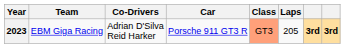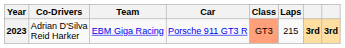 <table class="wikitable" style="text-align:center; font-size:90%">
 <tr>
 <th>Year</th>
+<th>Co-Drivers</th>
 <th>Team</th>
-<th>Co-Drivers</th>
 <th>Car</th>
 <th>Class</th>
 <th>Laps</th>
 <th></th>
 <th></th>
 </tr>
 <tr>
 <th>2023</th>
+<td align="left"nowrap> Adrian D'Silva<br> Reid Harker</td>
 <td align="left"nowrap> <a href='#'>EBM Giga Racing</a></td>
-<td align="left"nowrap> Adrian D'Silva<br> Reid Harker</td>
 <td align="left"nowrap><a href='#'>Porsche 911 GT3 R</a></td>
 <td style="background: lightsalmon;">GT3</td>
-<td>205</td>
+<td>215</td>
 <td style="background:#FFDF9F;"><strong>3rd</strong></td>
 <td style="background:#FFDF9F;"><strong>3rd</strong></td>
 </tr>
 </table>
